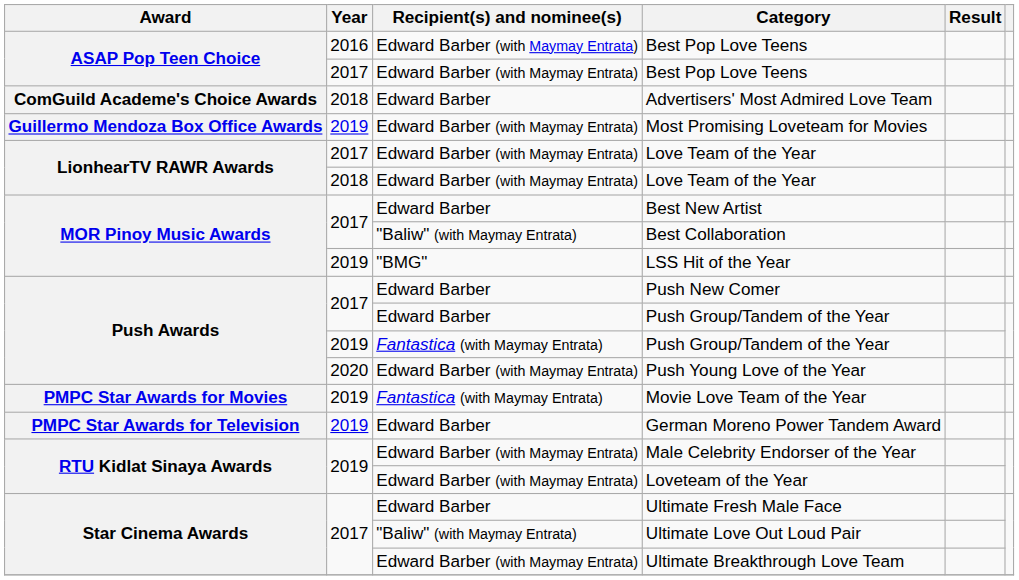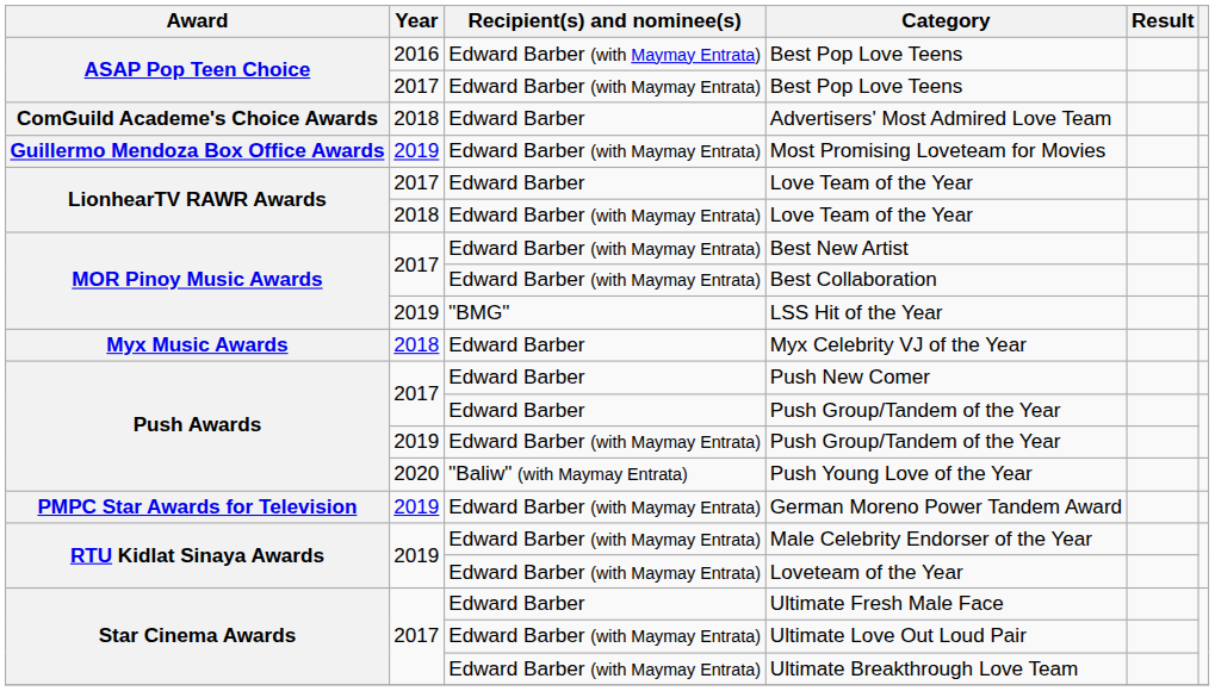 <table class="wikitable sortable plainrowheaders">
 <tr>
 <th scope="col">Award</th>
 <th scope="col">Year</th>
 <th scope="col">Recipient(s) and nominee(s)</th>
 <th scope="col">Category</th>
 <th scope="col">Result</th>
 <th scope="col" class="unsortable"></th>
 </tr>
 <tr>
 <th rowspan="2" scope="row"><a href='#'>ASAP Pop Teen Choice</a></th>
 <td>2016</td>
 <td>Edward Barber <small>(with <a href='#'>Maymay Entrata</a>)</small></td>
 <td>Best Pop Love Teens</td>
 <td></td>
 <td style="text-align:center;"></td>
 </tr>
 <tr>
 <td>2017</td>
 <td>Edward Barber <small>(with Maymay Entrata)</small></td>
 <td>Best Pop Love Teens</td>
 <td></td>
 <td style="text-align:center;"></td>
 </tr>
 <tr>
 <th scope="row">ComGuild Academe's Choice Awards</th>
 <td>2018</td>
 <td>Edward Barber</td>
 <td>Advertisers' Most Admired Love Team</td>
 <td></td>
 <td style="text-align:center;"></td>
 </tr>
 <tr>
 <th scope="row"><a href='#'>Guillermo Mendoza Box Office Awards</a></th>
 <td><a href='#'>2019</a></td>
 <td>Edward Barber <small>(with Maymay Entrata)</small></td>
 <td>Most Promising Loveteam for Movies</td>
 <td></td>
 <td style="text-align:center;"></td>
 </tr>
 <tr>
 <th rowspan="2" scope="row">LionhearTV RAWR Awards</th>
 <td>2017</td>
-<td>Edward Barber <small>(with Maymay Entrata)</small></td>
+<td>Edward Barber</td>
 <td>Love Team of the Year</td>
 <td></td>
 <td style="text-align:center;"></td>
 </tr>
 <tr>
 <td>2018</td>
 <td>Edward Barber <small>(with Maymay Entrata)</small></td>
 <td>Love Team of the Year</td>
 <td></td>
 <td style="text-align:center;"></td>
 </tr>
 <tr>
 <th rowspan="3" scope="row"><a href='#'>MOR Pinoy Music Awards</a></th>
 <td rowspan="2">2017</td>
-<td>Edward Barber</td>
+<td>Edward Barber <small>(with Maymay Entrata)</small></td>
 <td>Best New Artist</td>
 <td></td>
 <td style="text-align:center;"></td>
 </tr>
 <tr>
-<td>"Baliw" <small>(with Maymay Entrata)</small></td>
+<td>Edward Barber <small>(with Maymay Entrata)</small></td>
 <td>Best Collaboration</td>
 <td></td>
 <td style="text-align:center;"></td>
 </tr>
 <tr>
 <td>2019</td>
 <td>"BMG"</td>
 <td>LSS Hit of the Year</td>
+<td></td>
+<td style="text-align:center;"></td>
+</tr>
+<tr>
+<th scope="row"><a href='#'>Myx Music Awards</a></th>
+<td><a href='#'>2018</a></td>
+<td>Edward Barber</td>
+<td>Myx Celebrity VJ of the Year</td>
 <td></td>
 <td style="text-align:center;"></td>
 </tr>
 <tr>
 <th rowspan="4" scope="row">Push Awards</th>
 <td rowspan="2">2017</td>
 <td>Edward Barber</td>
 <td>Push New Comer</td>
 <td></td>
 <td style="text-align:center;"></td>
 </tr>
 <tr>
 <td>Edward Barber</td>
 <td>Push Group/Tandem of the Year</td>
 <td></td>
 <td rowspan="2" scope="row" style="text-align:center;"></td>
 </tr>
 <tr>
 <td>2019</td>
-<td><em><a href='#'>Fantastica</a></em> <small>(with Maymay Entrata)</small></td>
+<td>Edward Barber <small>(with Maymay Entrata)</small></td>
 <td>Push Group/Tandem of the Year</td>
 <td></td>
 </tr>
 <tr>
 <td>2020</td>
-<td>Edward Barber <small>(with Maymay Entrata)</small></td>
+<td>"Baliw" <small>(with Maymay Entrata)</small></td>
 <td>Push Young Love of the Year</td>
 <td></td>
 <td scope="row" style="text-align:center;"></td>
 </tr>
 <tr>
-<th scope="row"><a href='#'>PMPC Star Awards for Movies</a></th>
-<td>2019</td>
-<td><em><a href='#'>Fantastica</a></em> <small>(with Maymay Entrata)</small></td>
-<td>Movie Love Team of the Year</td>
-<td></td>
-<td style="text-align:center;"></td>
-</tr>
-<tr>
 <th scope="row"><a href='#'>PMPC Star Awards for Television</a></th>
 <td><a href='#'>2019</a></td>
-<td>Edward Barber</td>
+<td>Edward Barber <small>(with Maymay Entrata)</small></td>
 <td>German Moreno Power Tandem Award</td>
 <td></td>
 <td style="text-align:center;"></td>
 </tr>
 <tr>
 <th rowspan="2" scope="row"><a href='#'>RTU</a> Kidlat Sinaya Awards</th>
 <td rowspan="2">2019</td>
 <td>Edward Barber <small>(with Maymay Entrata)</small></td>
 <td>Male Celebrity Endorser of the Year</td>
 <td></td>
 <td rowspan="2" scope="row" style="text-align:center;"></td>
 </tr>
 <tr>
 <td>Edward Barber <small>(with Maymay Entrata)</small></td>
 <td>Loveteam of the Year</td>
 <td></td>
 </tr>
 <tr>
 <th rowspan="3" scope="row">Star Cinema Awards</th>
 <td rowspan="3">2017</td>
 <td>Edward Barber</td>
 <td>Ultimate Fresh Male Face</td>
 <td></td>
 <td rowspan="3" scope="row" style="text-align:center;"></td>
 </tr>
 <tr>
-<td>"Baliw" <small>(with Maymay Entrata)</small></td>
+<td>Edward Barber <small>(with Maymay Entrata)</small></td>
 <td>Ultimate Love Out Loud Pair</td>
 <td></td>
 </tr>
 <tr>
 <td>Edward Barber <small>(with Maymay Entrata)</small></td>
 <td>Ultimate Breakthrough Love Team</td>
 <td></td>
 </tr>
 <tr>
 </tr>
 </table>
